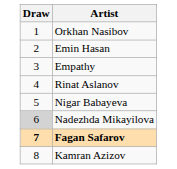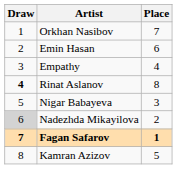 <table class="sortable wikitable" style="margin: 1em auto 1em auto; text-align:center">
 <tr>
 <th>Draw</th>
 <th>Artist</th>
+<th>Place</th>
 </tr>
 <tr>
 <td>1</td>
 <td align="left">Orkhan Nasibov</td>
+<td>7</td>
 </tr>
 <tr>
 <td>2</td>
 <td align="left">Emin Hasan</td>
+<td>6</td>
 </tr>
 <tr>
 <td>3</td>
 <td align="left">Empathy</td>
+<td>4</td>
 </tr>
 <tr>
-<td>4</td>
+<td><strong>4</strong></td>
 <td align="left">Rinat Aslanov</td>
+<td>8</td>
 </tr>
 <tr>
 <td>5</td>
 <td align="left">Nigar Babayeva</td>
+<td>3</td>
 </tr>
 <tr>
 <td style="background: lightgrey;">6</td>
 <td align="left">Nadezhda Mikayilova</td>
+<td>2</td>
 </tr>
 <tr style="font-weight:bold; background:navajowhite;">
 <td>7</td>
 <td align="left">Fagan Safarov</td>
+<td>1</td>
 </tr>
 <tr>
 <td>8</td>
 <td align="left">Kamran Azizov</td>
+<td>5</td>
 </tr>
 </table>
